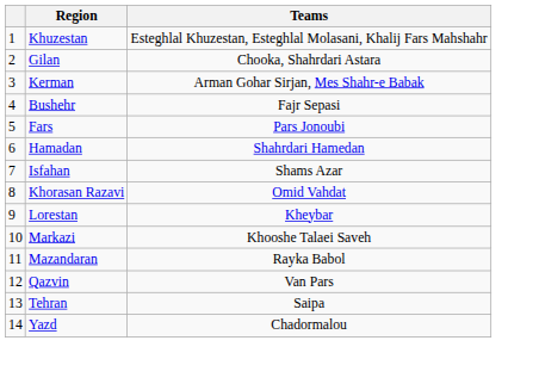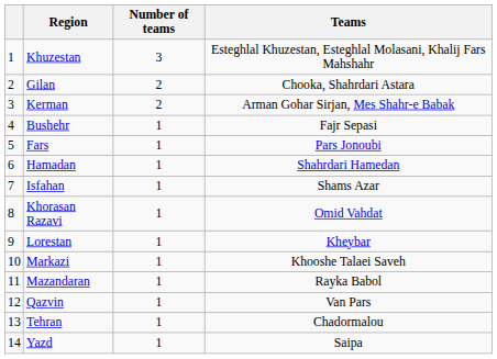 <table class="wikitable">
 <tr>
 <th></th>
 <th>Region</th>
+<th>Number of teams</th>
 <th>Teams</th>
 </tr>
 <tr>
 <td>1</td>
 <td><a href='#'>Khuzestan</a></td>
+<td align="center">3</td>
 <td align="center">Esteghlal Khuzestan, Esteghlal Molasani, Khalij Fars Mahshahr</td>
 </tr>
 <tr>
 <td>2</td>
 <td><a href='#'>Gilan</a></td>
+<td align="center">2</td>
 <td align="center">Chooka, Shahrdari Astara</td>
 </tr>
 <tr>
 <td>3</td>
 <td><a href='#'>Kerman</a></td>
+<td align="center">2</td>
 <td align="center">Arman Gohar Sirjan, <a href='#'>Mes Shahr-e Babak</a></td>
 </tr>
 <tr>
 <td>4</td>
 <td><a href='#'>Bushehr</a></td>
+<td align="center">1</td>
 <td align="center">Fajr Sepasi</td>
 </tr>
 <tr>
 <td>5</td>
 <td><a href='#'>Fars</a></td>
+<td align="center">1</td>
 <td align="center"><a href='#'>Pars Jonoubi</a></td>
 </tr>
 <tr>
 <td>6</td>
 <td><a href='#'>Hamadan</a></td>
+<td align="center">1</td>
 <td align="center"><a href='#'>Shahrdari Hamedan</a></td>
 </tr>
 <tr>
 <td>7</td>
 <td><a href='#'>Isfahan</a></td>
+<td align="center">1</td>
 <td align="center">Shams Azar</td>
 </tr>
 <tr>
 <td>8</td>
 <td><a href='#'>Khorasan Razavi</a></td>
+<td align="center">1</td>
 <td align="center"><a href='#'>Omid Vahdat</a></td>
 </tr>
 <tr>
 <td>9</td>
 <td><a href='#'>Lorestan</a></td>
+<td align="center">1</td>
 <td align="center"><a href='#'>Kheybar</a></td>
 </tr>
 <tr>
 <td>10</td>
 <td><a href='#'>Markazi</a></td>
+<td align="center">1</td>
 <td align="center">Khooshe Talaei Saveh</td>
 </tr>
 <tr>
 <td>11</td>
 <td><a href='#'>Mazandaran</a></td>
+<td align="center">1</td>
 <td align="center">Rayka Babol</td>
 </tr>
 <tr>
 <td>12</td>
 <td><a href='#'>Qazvin</a></td>
+<td align="center">1</td>
 <td align="center">Van Pars</td>
 </tr>
 <tr>
 <td>13</td>
 <td><a href='#'>Tehran</a></td>
-<td align="center">Saipa</td>
+<td align="center">1</td>
+<td align="center">Chadormalou</td>
 </tr>
 <tr>
 <td>14</td>
 <td><a href='#'>Yazd</a></td>
-<td align="center">Chadormalou</td>
+<td align="center">1</td>
+<td align="center">Saipa</td>
 </tr>
 </table>
